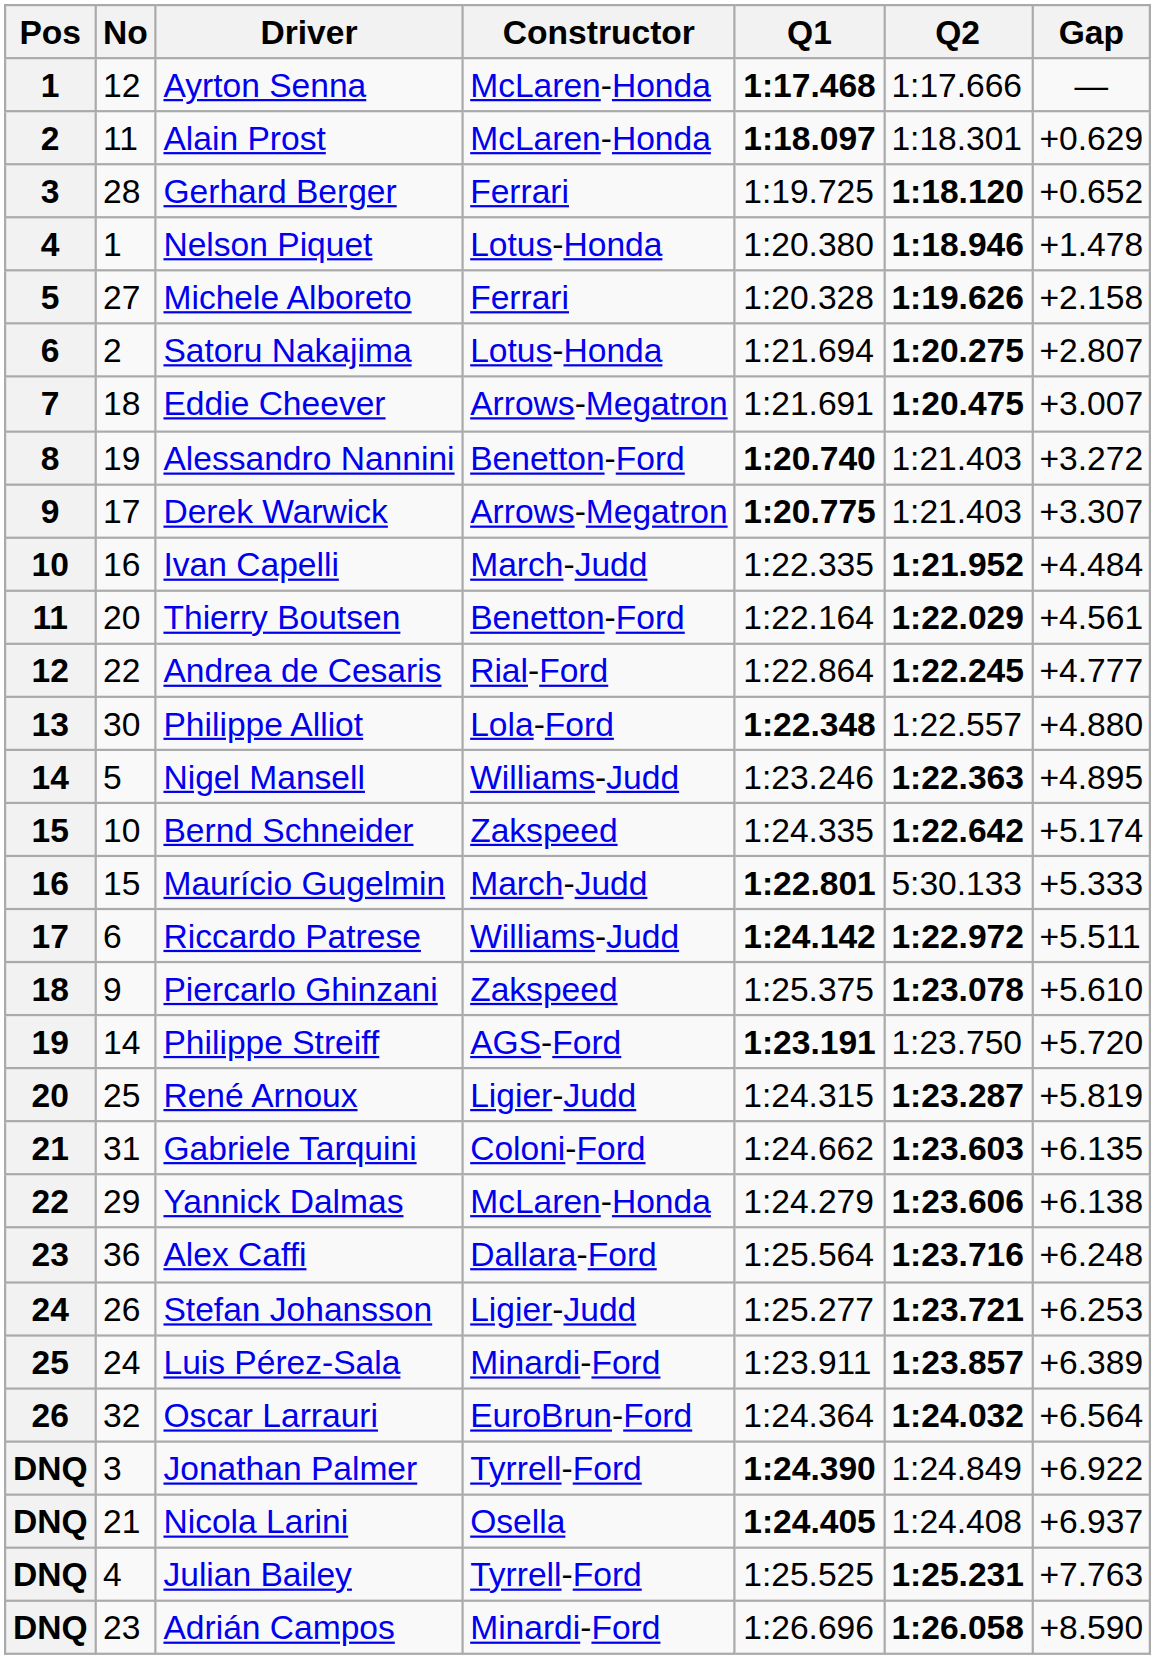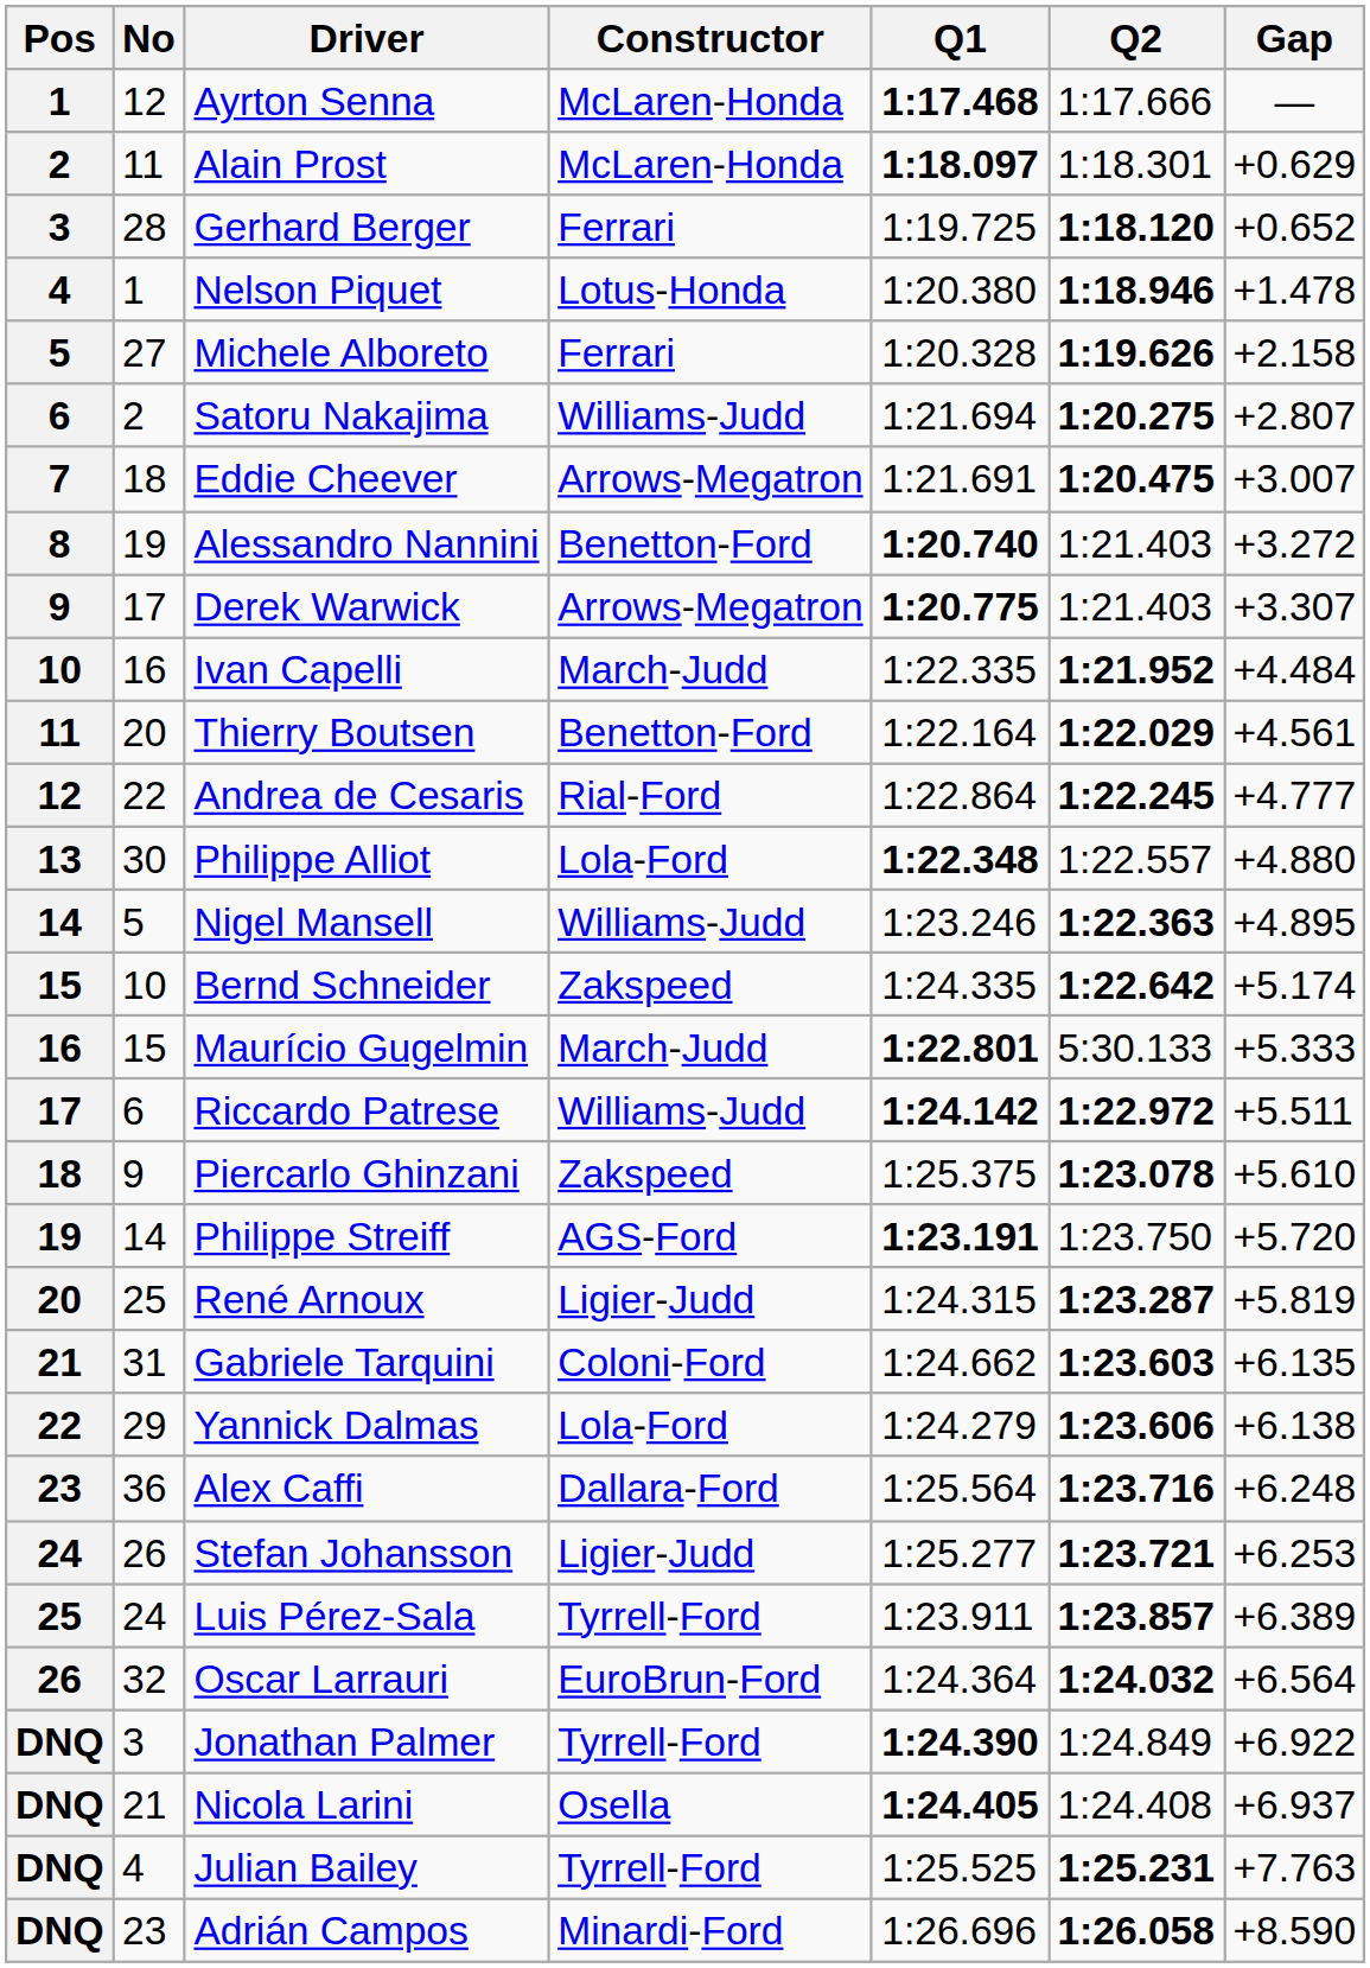 <table class="wikitable sortable" style="font-size: 95%;">
 <tr>
 <th>Pos</th>
 <th>No</th>
 <th>Driver</th>
 <th>Constructor</th>
 <th>Q1</th>
 <th>Q2</th>
 <th>Gap</th>
 </tr>
 <tr>
 <th>1</th>
 <td>12</td>
 <td> <a href='#'>Ayrton Senna</a></td>
 <td><a href='#'>McLaren</a>-<a href='#'>Honda</a></td>
 <td><strong>1:17.468</strong></td>
 <td>1:17.666</td>
 <td align="center">—</td>
 </tr>
 <tr>
 <th>2</th>
 <td>11</td>
 <td> <a href='#'>Alain Prost</a></td>
 <td><a href='#'>McLaren</a>-<a href='#'>Honda</a></td>
 <td><strong>1:18.097</strong></td>
 <td>1:18.301</td>
 <td>+0.629</td>
 </tr>
 <tr>
 <th>3</th>
 <td>28</td>
 <td> <a href='#'>Gerhard Berger</a></td>
 <td><a href='#'>Ferrari</a></td>
 <td>1:19.725</td>
 <td><strong>1:18.120</strong></td>
 <td>+0.652</td>
 </tr>
 <tr>
 <th>4</th>
 <td>1</td>
 <td> <a href='#'>Nelson Piquet</a></td>
 <td><a href='#'>Lotus</a>-<a href='#'>Honda</a></td>
 <td>1:20.380</td>
 <td><strong>1:18.946</strong></td>
 <td>+1.478</td>
 </tr>
 <tr>
 <th>5</th>
 <td>27</td>
 <td> <a href='#'>Michele Alboreto</a></td>
 <td><a href='#'>Ferrari</a></td>
 <td>1:20.328</td>
 <td><strong>1:19.626</strong></td>
 <td>+2.158</td>
 </tr>
 <tr>
 <th>6</th>
 <td>2</td>
 <td> <a href='#'>Satoru Nakajima</a></td>
-<td><a href='#'>Lotus</a>-<a href='#'>Honda</a></td>
+<td><a href='#'>Williams</a>-<a href='#'>Judd</a></td>
 <td>1:21.694</td>
 <td><strong>1:20.275</strong></td>
 <td>+2.807</td>
 </tr>
 <tr>
 <th>7</th>
 <td>18</td>
 <td> <a href='#'>Eddie Cheever</a></td>
 <td><a href='#'>Arrows</a>-<a href='#'>Megatron</a></td>
 <td>1:21.691</td>
 <td><strong>1:20.475</strong></td>
 <td>+3.007</td>
 </tr>
 <tr>
 <th>8</th>
 <td>19</td>
 <td> <a href='#'>Alessandro Nannini</a></td>
 <td><a href='#'>Benetton</a>-<a href='#'>Ford</a></td>
 <td><strong>1:20.740</strong></td>
 <td>1:21.403</td>
 <td>+3.272</td>
 </tr>
 <tr>
 <th>9</th>
 <td>17</td>
 <td> <a href='#'>Derek Warwick</a></td>
 <td><a href='#'>Arrows</a>-<a href='#'>Megatron</a></td>
 <td><strong>1:20.775</strong></td>
 <td>1:21.403</td>
 <td>+3.307</td>
 </tr>
 <tr>
 <th>10</th>
 <td>16</td>
 <td> <a href='#'>Ivan Capelli</a></td>
 <td><a href='#'>March</a>-<a href='#'>Judd</a></td>
 <td>1:22.335</td>
 <td><strong>1:21.952</strong></td>
 <td>+4.484</td>
 </tr>
 <tr>
 <th>11</th>
 <td>20</td>
 <td> <a href='#'>Thierry Boutsen</a></td>
 <td><a href='#'>Benetton</a>-<a href='#'>Ford</a></td>
 <td>1:22.164</td>
 <td><strong>1:22.029</strong></td>
 <td>+4.561</td>
 </tr>
 <tr>
 <th>12</th>
 <td>22</td>
 <td> <a href='#'>Andrea de Cesaris</a></td>
 <td><a href='#'>Rial</a>-<a href='#'>Ford</a></td>
 <td>1:22.864</td>
 <td><strong>1:22.245</strong></td>
 <td>+4.777</td>
 </tr>
 <tr>
 <th>13</th>
 <td>30</td>
 <td> <a href='#'>Philippe Alliot</a></td>
 <td><a href='#'>Lola</a>-<a href='#'>Ford</a></td>
 <td><strong>1:22.348</strong></td>
 <td>1:22.557</td>
 <td>+4.880</td>
 </tr>
 <tr>
 <th>14</th>
 <td>5</td>
 <td> <a href='#'>Nigel Mansell</a></td>
 <td><a href='#'>Williams</a>-<a href='#'>Judd</a></td>
 <td>1:23.246</td>
 <td><strong>1:22.363</strong></td>
 <td>+4.895</td>
 </tr>
 <tr>
 <th>15</th>
 <td>10</td>
 <td> <a href='#'>Bernd Schneider</a></td>
 <td><a href='#'>Zakspeed</a></td>
 <td>1:24.335</td>
 <td><strong>1:22.642</strong></td>
 <td>+5.174</td>
 </tr>
 <tr>
 <th>16</th>
 <td>15</td>
 <td> <a href='#'>Maurício Gugelmin</a></td>
 <td><a href='#'>March</a>-<a href='#'>Judd</a></td>
 <td><strong>1:22.801</strong></td>
 <td>5:30.133</td>
 <td>+5.333</td>
 </tr>
 <tr>
 <th>17</th>
 <td>6</td>
 <td> <a href='#'>Riccardo Patrese</a></td>
 <td><a href='#'>Williams</a>-<a href='#'>Judd</a></td>
 <td><strong>1:24.142</strong></td>
 <td><strong>1:22.972</strong></td>
 <td>+5.511</td>
 </tr>
 <tr>
 <th>18</th>
 <td>9</td>
 <td> <a href='#'>Piercarlo Ghinzani</a></td>
 <td><a href='#'>Zakspeed</a></td>
 <td>1:25.375</td>
 <td><strong>1:23.078</strong></td>
 <td>+5.610</td>
 </tr>
 <tr>
 <th>19</th>
 <td>14</td>
 <td> <a href='#'>Philippe Streiff</a></td>
 <td><a href='#'>AGS</a>-<a href='#'>Ford</a></td>
 <td><strong>1:23.191</strong></td>
 <td>1:23.750</td>
 <td>+5.720</td>
 </tr>
 <tr>
 <th>20</th>
 <td>25</td>
 <td> <a href='#'>René Arnoux</a></td>
 <td><a href='#'>Ligier</a>-<a href='#'>Judd</a></td>
 <td>1:24.315</td>
 <td><strong>1:23.287</strong></td>
 <td>+5.819</td>
 </tr>
 <tr>
 <th>21</th>
 <td>31</td>
 <td> <a href='#'>Gabriele Tarquini</a></td>
 <td><a href='#'>Coloni</a>-<a href='#'>Ford</a></td>
 <td>1:24.662</td>
 <td><strong>1:23.603</strong></td>
 <td>+6.135</td>
 </tr>
 <tr>
 <th>22</th>
 <td>29</td>
 <td> <a href='#'>Yannick Dalmas</a></td>
-<td><a href='#'>McLaren</a>-<a href='#'>Honda</a></td>
+<td><a href='#'>Lola</a>-<a href='#'>Ford</a></td>
 <td>1:24.279</td>
 <td><strong>1:23.606</strong></td>
 <td>+6.138</td>
 </tr>
 <tr>
 <th>23</th>
 <td>36</td>
 <td> <a href='#'>Alex Caffi</a></td>
 <td><a href='#'>Dallara</a>-<a href='#'>Ford</a></td>
 <td>1:25.564</td>
 <td><strong>1:23.716</strong></td>
 <td>+6.248</td>
 </tr>
 <tr>
 <th>24</th>
 <td>26</td>
 <td> <a href='#'>Stefan Johansson</a></td>
 <td><a href='#'>Ligier</a>-<a href='#'>Judd</a></td>
 <td>1:25.277</td>
 <td><strong>1:23.721</strong></td>
 <td>+6.253</td>
 </tr>
 <tr>
 <th>25</th>
 <td>24</td>
 <td> <a href='#'>Luis Pérez-Sala</a></td>
-<td><a href='#'>Minardi</a>-<a href='#'>Ford</a></td>
+<td><a href='#'>Tyrrell</a>-<a href='#'>Ford</a></td>
 <td>1:23.911</td>
 <td><strong>1:23.857</strong></td>
 <td>+6.389</td>
 </tr>
 <tr>
 <th>26</th>
 <td>32</td>
 <td> <a href='#'>Oscar Larrauri</a></td>
 <td><a href='#'>EuroBrun</a>-<a href='#'>Ford</a></td>
 <td>1:24.364</td>
 <td><strong>1:24.032</strong></td>
 <td>+6.564</td>
 </tr>
 <tr>
 <th>DNQ</th>
 <td>3</td>
 <td> <a href='#'>Jonathan Palmer</a></td>
 <td><a href='#'>Tyrrell</a>-<a href='#'>Ford</a></td>
 <td><strong>1:24.390</strong></td>
 <td>1:24.849</td>
 <td>+6.922</td>
 </tr>
 <tr>
 <th>DNQ</th>
 <td>21</td>
 <td> <a href='#'>Nicola Larini</a></td>
 <td><a href='#'>Osella</a></td>
 <td><strong>1:24.405</strong></td>
 <td>1:24.408</td>
 <td>+6.937</td>
 </tr>
 <tr>
 <th>DNQ</th>
 <td>4</td>
 <td> <a href='#'>Julian Bailey</a></td>
 <td><a href='#'>Tyrrell</a>-<a href='#'>Ford</a></td>
 <td>1:25.525</td>
 <td><strong>1:25.231</strong></td>
 <td>+7.763</td>
 </tr>
 <tr>
 <th>DNQ</th>
 <td>23</td>
 <td> <a href='#'>Adrián Campos</a></td>
 <td><a href='#'>Minardi</a>-<a href='#'>Ford</a></td>
 <td>1:26.696</td>
 <td><strong>1:26.058</strong></td>
 <td>+8.590</td>
 </tr>
 </table>
